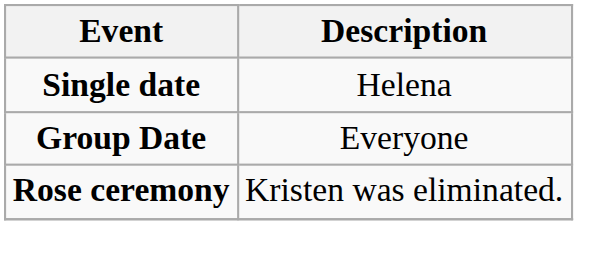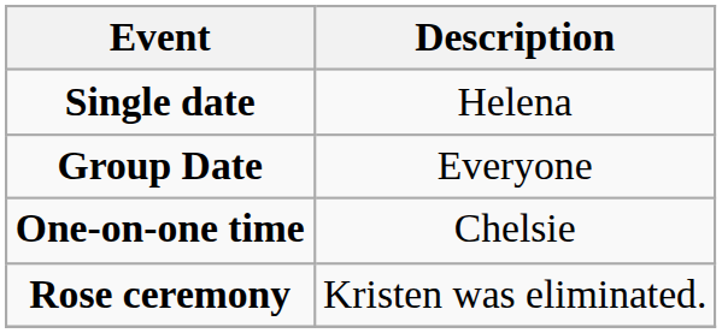 <table class="wikitable sortable" style="text-align:center;">
 <tr>
 <th>Event</th>
 <th>Description</th>
 </tr>
 <tr>
 <td><strong>Single date</strong></td>
 <td>Helena</td>
 </tr>
 <tr>
 <td><strong>Group Date</strong></td>
 <td>Everyone</td>
 </tr>
 <tr>
+<td><strong>One-on-one time</strong></td>
+<td>Chelsie</td>
+</tr>
+<tr>
 <td><strong>Rose ceremony</strong></td>
 <td>Kristen was eliminated.</td>
 </tr>
 <tr>
 </tr>
 </table>
